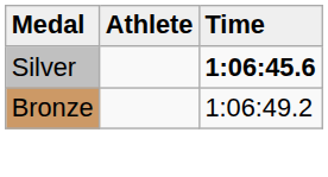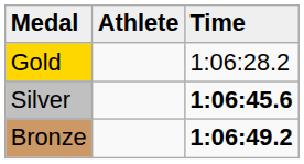 <table class="wikitable">
 <tr style="background:#efefef;">
 <td><strong>Medal</strong></td>
 <td><strong>Athlete</strong></td>
 <td><strong>Time</strong></td>
+</tr>
+<tr>
+<td style="background:gold;">Gold</td>
+<td></td>
+<td>1:06:28.2</td>
 </tr>
 <tr>
 <td style="background:silver;">Silver</td>
 <td></td>
 <td><strong>1:06:45.6</strong></td>
 </tr>
 <tr>
 <td style="background:#c96;">Bronze</td>
 <td></td>
-<td>1:06:49.2</td>
+<td><strong>1:06:49.2</strong></td>
 </tr>
 </table>
